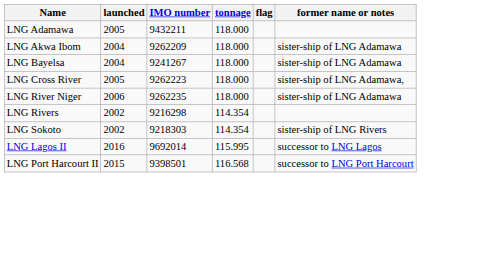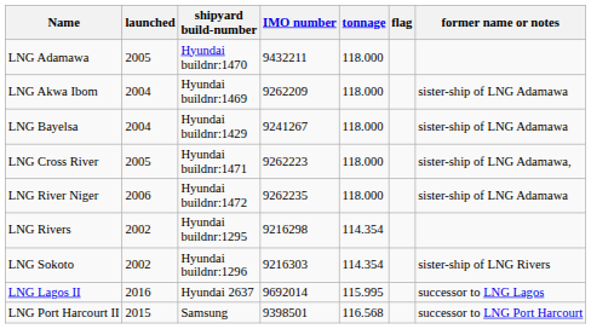 <table class="wikitable">
 <tr>
 <th>Name</th>
 <th>launched</th>
+<th>shipyard<br>build-number</th>
 <th><a href='#'>IMO number</a></th>
 <th><a href='#'>tonnage</a></th>
 <th>flag</th>
 <th>former name or notes</th>
 </tr>
 <tr>
 <td>LNG Adamawa</td>
 <td>2005</td>
+<td><a href='#'>Hyundai</a><br>buildnr:1470</td>
 <td>9432211</td>
 <td>118.000</td>
 <td></td>
 <td></td>
 </tr>
 <tr>
 <td>LNG Akwa Ibom</td>
 <td>2004</td>
+<td>Hyundai<br>buildnr:1469</td>
 <td>9262209</td>
 <td>118.000</td>
 <td></td>
 <td>sister-ship of LNG Adamawa</td>
 </tr>
 <tr>
 <td>LNG Bayelsa</td>
 <td>2004</td>
+<td>Hyundai<br>buildnr:1429</td>
 <td>9241267</td>
 <td>118.000</td>
 <td></td>
 <td>sister-ship of LNG Adamawa</td>
 </tr>
 <tr>
 <td>LNG Cross River</td>
 <td>2005</td>
+<td>Hyundai<br>buildnr:1471</td>
 <td>9262223</td>
 <td>118.000</td>
 <td></td>
 <td>sister-ship of LNG Adamawa,</td>
 </tr>
 <tr>
 <td>LNG River Niger</td>
 <td>2006</td>
+<td>Hyundai <br>buildnr:1472</td>
 <td>9262235</td>
 <td>118.000</td>
 <td></td>
 <td>sister-ship of LNG Adamawa</td>
 </tr>
 <tr>
 <td>LNG Rivers</td>
 <td>2002</td>
+<td>Hyundai<br>buildnr:1295</td>
 <td>9216298</td>
 <td>114.354</td>
 <td></td>
 <td></td>
 </tr>
 <tr>
 <td>LNG Sokoto</td>
 <td>2002</td>
-<td>9218303</td>
+<td>Hyundai<br>buildnr:1296</td>
+<td>9216303</td>
 <td>114.354</td>
 <td></td>
 <td>sister-ship of LNG Rivers</td>
 </tr>
 <tr>
 <td><a href='#'>LNG Lagos II</a></td>
 <td>2016</td>
+<td>Hyundai 2637</td>
 <td>9692014</td>
 <td>115.995</td>
 <td></td>
 <td>successor to <a href='#'>LNG Lagos</a></td>
 </tr>
 <tr>
 <td>LNG Port Harcourt II</td>
 <td>2015</td>
+<td>Samsung</td>
 <td>9398501</td>
 <td>116.568</td>
 <td></td>
 <td>successor to <a href='#'>LNG Port Harcourt</a></td>
 </tr>
 </table>
